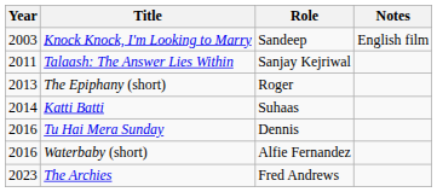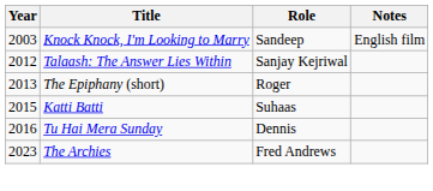 <table class="wikitable sortable">
 <tr>
 <th>Year</th>
 <th>Title</th>
 <th>Role</th>
 <th>Notes</th>
 </tr>
 <tr>
 <td>2003</td>
 <td><em><a href='#'>Knock Knock, I'm Looking to Marry</a></em></td>
 <td>Sandeep</td>
 <td>English film</td>
 </tr>
 <tr>
-<td>2011</td>
+<td>2012</td>
 <td><em><a href='#'>Talaash: The Answer Lies Within</a></em></td>
 <td>Sanjay Kejriwal</td>
 <td></td>
 </tr>
 <tr>
 <td>2013</td>
 <td><em>The Epiphany</em> (short)</td>
 <td>Roger</td>
 <td></td>
 </tr>
 <tr>
-<td>2014</td>
+<td>2015</td>
 <td><em><a href='#'>Katti Batti</a></em></td>
 <td>Suhaas</td>
 <td></td>
 </tr>
 <tr>
 <td>2016</td>
 <td><em><a href='#'>Tu Hai Mera Sunday</a></em></td>
 <td>Dennis</td>
 <td></td>
 </tr>
 <tr>
-<td>2016</td>
-<td><em>Waterbaby</em> (short)</td>
-<td>Alfie Fernandez</td>
-<td></td>
-</tr>
-<tr>
 <td>2023</td>
 <td><em><a href='#'>The Archies</a> </em></td>
 <td>Fred Andrews</td>
 <td></td>
 </tr>
 </table>
